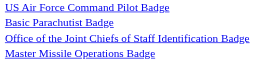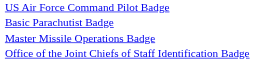 <table>
 <tr>
 <td></td>
 <td><a href='#'>US Air Force Command Pilot Badge</a></td>
 </tr>
 <tr>
 <td></td>
 <td><a href='#'>Basic Parachutist Badge</a></td>
 </tr>
 <tr>
 <td></td>
-<td><a href='#'>Office of the Joint Chiefs of Staff Identification Badge</a></td>
+<td><a href='#'>Master Missile Operations Badge</a></td>
 </tr>
 <tr>
 <td></td>
-<td><a href='#'>Master Missile Operations Badge</a></td>
+<td><a href='#'>Office of the Joint Chiefs of Staff Identification Badge</a></td>
 </tr>
 </table>
